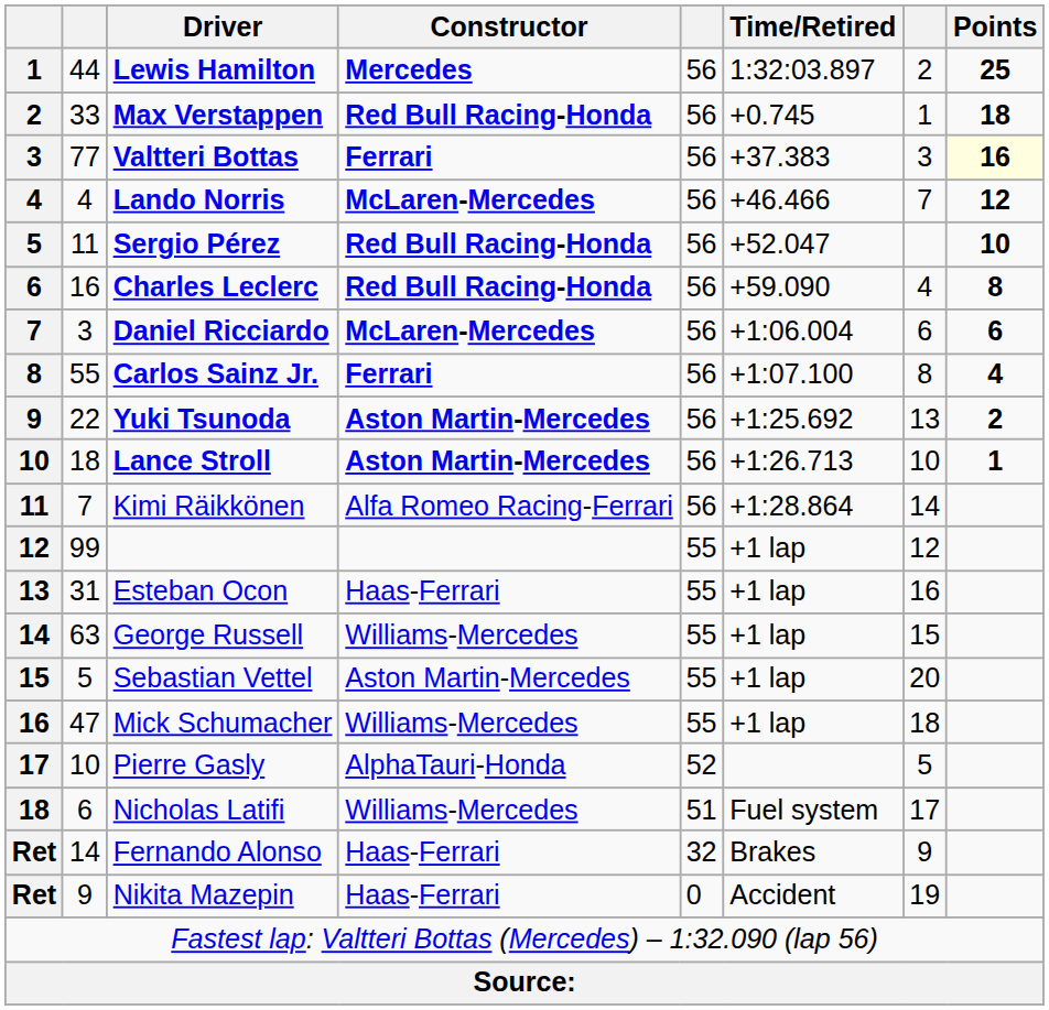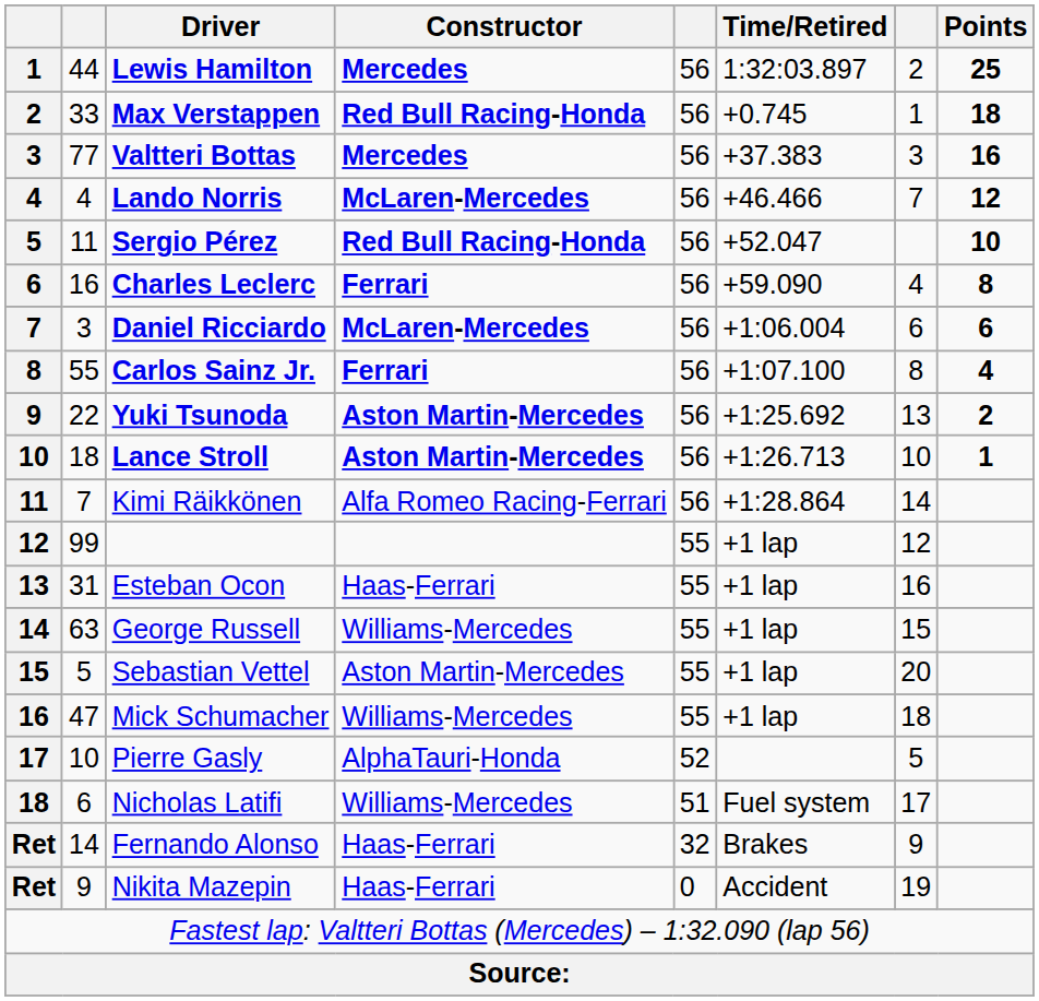 <table class="wikitable sortable" style="font-size: 85%;">
 <tr>
 <th scope="col"></th>
 <th scope="col"></th>
 <th scope="col">Driver</th>
 <th scope="col">Constructor</th>
 <th class="unsortable" scope="col"></th>
 <th class="unsortable" scope="col">Time/Retired</th>
 <th scope="col"></th>
 <th scope="col">Points</th>
 </tr>
 <tr>
 <th>1</th>
 <td align="center">44</td>
 <td data-sort-value="ham"><strong> <a href='#'>Lewis Hamilton</a></strong></td>
 <td><strong><a href='#'>Mercedes</a></strong></td>
 <td>56</td>
 <td>1:32:03.897</td>
 <td align="center">2</td>
 <td align="center"><strong>25</strong></td>
 </tr>
 <tr>
 <th>2</th>
 <td align="center">33</td>
 <td data-sort-value="ver"><strong> <a href='#'>Max Verstappen</a></strong></td>
 <td><strong><a href='#'>Red Bull Racing</a>-<a href='#'>Honda</a></strong></td>
 <td>56</td>
 <td>+0.745</td>
 <td align="center">1</td>
 <td align="center"><strong>18</strong></td>
 </tr>
 <tr>
 <th>3</th>
 <td align="center">77</td>
 <td data-sort-value="bot"><strong> <a href='#'>Valtteri Bottas</a></strong></td>
-<td><a href='#'><strong>Ferrari</strong></a></td>
+<td><a href='#'><strong>Mercedes</strong></a></td>
 <td>56</td>
 <td>+37.383</td>
 <td align="center">3</td>
-<td align="center" style="background: lightyellow;"><strong>16</strong></td>
+<td align="center"><strong>16</strong></td>
 </tr>
 <tr>
 <th>4</th>
 <td align="center">4</td>
 <td data-sort-value="nor"><strong> <a href='#'>Lando Norris</a></strong></td>
 <td><strong><a href='#'>McLaren</a>-<a href='#'>Mercedes</a></strong></td>
 <td>56</td>
 <td>+46.466</td>
 <td align="center">7</td>
 <td align="center"><strong>12</strong></td>
 </tr>
 <tr>
 <th>5</th>
 <td align="center">11</td>
 <td data-sort-value="per"><strong> <a href='#'>Sergio Pérez</a></strong></td>
 <td><strong><a href='#'>Red Bull Racing</a>-<a href='#'>Honda</a></strong></td>
 <td>56</td>
 <td>+52.047</td>
 <td align="center"></td>
 <td align="center"><strong>10</strong></td>
 </tr>
 <tr>
 <th>6</th>
 <td align="center">16</td>
 <td data-sort-value="lec"><strong> <a href='#'>Charles Leclerc</a></strong></td>
-<td><strong><a href='#'>Red Bull Racing</a>-<a href='#'>Honda</a></strong></td>
+<td><a href='#'><strong>Ferrari</strong></a></td>
 <td>56</td>
 <td>+59.090</td>
 <td align="center">4</td>
 <td align="center"><strong>8</strong></td>
 </tr>
 <tr>
 <th>7</th>
 <td align="center">3</td>
 <td data-sort-value="ric"><strong> <a href='#'>Daniel Ricciardo</a></strong></td>
 <td><strong><a href='#'>McLaren</a>-<a href='#'>Mercedes</a></strong></td>
 <td>56</td>
 <td>+1:06.004</td>
 <td align="center">6</td>
 <td align="center"><strong>6</strong></td>
 </tr>
 <tr>
 <th>8</th>
 <td align="center">55</td>
 <td data-sort-value="sai"><strong> <a href='#'>Carlos Sainz Jr.</a></strong></td>
 <td><a href='#'><strong>Ferrari</strong></a></td>
 <td>56</td>
 <td>+1:07.100</td>
 <td align="center">8</td>
 <td align="center"><strong>4</strong></td>
 </tr>
 <tr>
 <th>9</th>
 <td align="center">22</td>
 <td data-sort-value="tsu"><strong> <a href='#'>Yuki Tsunoda</a></strong></td>
 <td nowrap=""><strong><a href='#'>Aston Martin</a>-<a href='#'>Mercedes</a></strong></td>
 <td>56</td>
 <td>+1:25.692</td>
 <td align="center">13</td>
 <td align="center"><strong>2</strong></td>
 </tr>
 <tr>
 <th>10</th>
 <td align="center">18</td>
 <td data-sort-value="str"><strong> <a href='#'>Lance Stroll</a></strong></td>
 <td nowrap=""><strong><a href='#'>Aston Martin</a>-<a href='#'>Mercedes</a></strong></td>
 <td>56</td>
 <td>+1:26.713</td>
 <td align="center">10</td>
 <td align="center"><strong>1</strong></td>
 </tr>
 <tr>
 <th>11</th>
 <td align="center">7</td>
 <td data-sort-value="rai"> <a href='#'>Kimi Räikkönen</a></td>
 <td><a href='#'>Alfa Romeo Racing</a>-<a href='#'>Ferrari</a></td>
 <td>56</td>
 <td>+1:28.864</td>
 <td align="center">14</td>
 <td></td>
 </tr>
 <tr>
 <th>12</th>
 <td align="center">99</td>
 <td data-sort-value="gio"></td>
 <td></td>
 <td>55</td>
 <td>+1 lap</td>
 <td align="center">12</td>
 <td></td>
 </tr>
 <tr>
 <th>13</th>
 <td align="center">31</td>
 <td data-sort-value="oco"> <a href='#'>Esteban Ocon</a></td>
 <td><a href='#'>Haas</a>-<a href='#'>Ferrari</a></td>
 <td>55</td>
 <td>+1 lap</td>
 <td align="center">16</td>
 <td></td>
 </tr>
 <tr>
 <th>14</th>
 <td align="center">63</td>
 <td data-sort-value="rus"> <a href='#'>George Russell</a></td>
 <td><a href='#'>Williams</a>-<a href='#'>Mercedes</a></td>
 <td>55</td>
 <td>+1 lap</td>
 <td align="center">15</td>
 <td></td>
 </tr>
 <tr>
 <th>15</th>
 <td align="center">5</td>
 <td data-sort-value="vet"> <a href='#'>Sebastian Vettel</a></td>
 <td><a href='#'>Aston Martin</a>-<a href='#'>Mercedes</a></td>
 <td>55</td>
 <td>+1 lap</td>
 <td align="center">20</td>
 <td></td>
 </tr>
 <tr>
 <th>16</th>
 <td align="center">47</td>
 <td data-sort-value="sch"> <a href='#'>Mick Schumacher</a></td>
 <td><a href='#'>Williams</a>-<a href='#'>Mercedes</a></td>
 <td>55</td>
 <td>+1 lap</td>
 <td align="center">18</td>
 <td></td>
 </tr>
 <tr>
 <th>17</th>
 <td align="center">10</td>
 <td data-sort-value="gas"> <a href='#'>Pierre Gasly</a></td>
 <td><a href='#'>AlphaTauri</a>-<a href='#'>Honda</a></td>
 <td>52</td>
 <td></td>
 <td align="center">5</td>
 <td></td>
 </tr>
 <tr>
 <th data-sort-value="18">18</th>
 <td align="center">6</td>
 <td data-sort-value="lat"> <a href='#'>Nicholas Latifi</a></td>
 <td><a href='#'>Williams</a>-<a href='#'>Mercedes</a></td>
 <td>51</td>
 <td>Fuel system</td>
 <td align="center">17</td>
 <td></td>
 </tr>
 <tr>
 <th data-sort-value="19">Ret</th>
 <td align="center">14</td>
 <td data-sort-value="alo"> <a href='#'>Fernando Alonso</a></td>
 <td nowrap=""><a href='#'>Haas</a>-<a href='#'>Ferrari</a></td>
 <td>32</td>
 <td>Brakes</td>
 <td align="center">9</td>
 <td></td>
 </tr>
 <tr>
 <th data-sort-value="20">Ret</th>
 <td align="center">9</td>
 <td data-sort-value="maz"><a href='#'>Nikita Mazepin</a></td>
 <td nowrap=""><a href='#'>Haas</a>-<a href='#'>Ferrari</a></td>
 <td>0</td>
 <td>Accident</td>
 <td align="center">19</td>
 <td></td>
 </tr>
 <tr class="sortbottom">
 <td colspan="8" align="center"><em><a href='#'>Fastest lap</a>:</em>  <em><a href='#'>Valtteri Bottas</a> (<a href='#'>Mercedes</a>) – 1:32.090 (lap 56)</em></td>
 </tr>
 <tr>
 <th colspan="8">Source:</th>
 </tr>
 </table>
